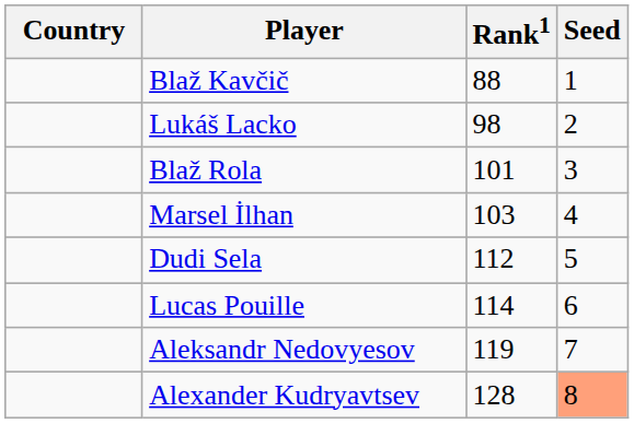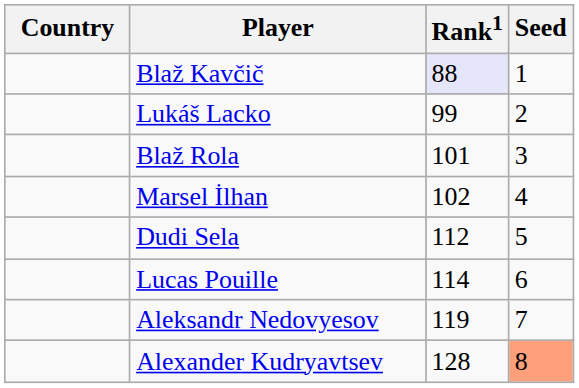 <table class="sortable wikitable">
 <tr>
 <th width="70">Country</th>
 <th width="175">Player</th>
 <th>Rank<sup>1</sup></th>
 <th>Seed</th>
 </tr>
 <tr>
 <td></td>
 <td><a href='#'>Blaž Kavčič</a></td>
-<td>88</td>
+<td style="background: lavender;">88</td>
 <td>1</td>
 </tr>
 <tr>
 <td></td>
 <td><a href='#'>Lukáš Lacko</a></td>
-<td>98</td>
+<td>99</td>
 <td>2</td>
 </tr>
 <tr>
 <td></td>
 <td><a href='#'>Blaž Rola</a></td>
 <td>101</td>
 <td>3</td>
 </tr>
 <tr>
 <td></td>
 <td><a href='#'>Marsel İlhan</a></td>
-<td>103</td>
+<td>102</td>
 <td>4</td>
 </tr>
 <tr>
 <td></td>
 <td><a href='#'>Dudi Sela</a></td>
 <td>112</td>
 <td>5</td>
 </tr>
 <tr>
 <td></td>
 <td><a href='#'>Lucas Pouille</a></td>
 <td>114</td>
 <td>6</td>
 </tr>
 <tr>
 <td></td>
 <td><a href='#'>Aleksandr Nedovyesov</a></td>
 <td>119</td>
 <td>7</td>
 </tr>
 <tr>
 <td></td>
 <td><a href='#'>Alexander Kudryavtsev</a></td>
 <td>128</td>
 <td style="background: lightsalmon;">8</td>
 </tr>
 </table>
